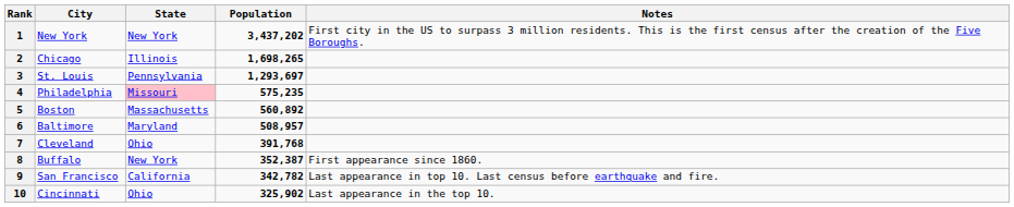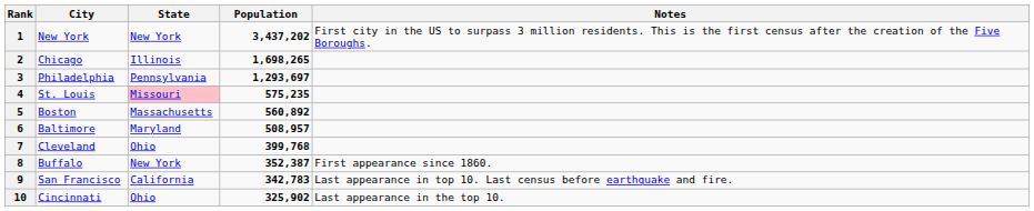 <table class="wikitable plainrowheaders" style="width:100%">
 <tr>
 <th scope="col" style="width:3%;">Rank</th>
 <th scope="col" style="width:9%;">City</th>
 <th scope="col" style="width:9%;">State</th>
 <th scope="col" style="width:9%;">Population</th>
 <th scope="col" style="width:70%;">Notes</th>
 </tr>
 <tr>
 <th scope="row">1</th>
 <td><a href='#'>New York</a></td>
 <td><a href='#'>New York</a></td>
 <td align="right"><strong>3,437,202</strong></td>
 <td>First city in the US to surpass 3 million residents. This is the first census after the creation of the <a href='#'>Five Boroughs</a>.</td>
 </tr>
 <tr>
 <th scope="row">2</th>
 <td><a href='#'>Chicago</a></td>
 <td><a href='#'>Illinois</a></td>
 <td align="right"><strong>1,698,265</strong></td>
 <td></td>
 </tr>
 <tr>
 <th scope="row">3</th>
-<td><a href='#'>St. Louis</a></td>
+<td><a href='#'>Philadelphia</a></td>
 <td><a href='#'>Pennsylvania</a></td>
 <td align="right"><strong>1,293,697</strong></td>
 <td></td>
 </tr>
 <tr>
 <th scope="row">4</th>
-<td><a href='#'>Philadelphia</a></td>
+<td><a href='#'>St. Louis</a></td>
 <td style="background: pink;"><a href='#'>Missouri</a></td>
 <td align="right"><strong>575,235</strong></td>
 <td></td>
 </tr>
 <tr>
 <th scope="row">5</th>
 <td><a href='#'>Boston</a></td>
 <td><a href='#'>Massachusetts</a></td>
 <td align="right"><strong>560,892</strong></td>
 <td></td>
 </tr>
 <tr>
 <th scope="row">6</th>
 <td><a href='#'>Baltimore</a></td>
 <td><a href='#'>Maryland</a></td>
 <td align="right"><strong>508,957</strong></td>
 <td></td>
 </tr>
 <tr>
 <th scope="row">7</th>
 <td><a href='#'>Cleveland</a></td>
 <td><a href='#'>Ohio</a></td>
-<td align="right"><strong>391,768</strong></td>
+<td align="right"><strong>399,768</strong></td>
 <td></td>
 </tr>
 <tr>
 <th scope="row">8</th>
 <td><a href='#'>Buffalo</a></td>
 <td><a href='#'>New York</a></td>
 <td align="right"><strong>352,387</strong></td>
 <td>First appearance since 1860.</td>
 </tr>
 <tr>
 <th scope="row">9</th>
 <td><a href='#'>San Francisco</a></td>
 <td><a href='#'>California</a></td>
-<td align="right"><strong>342,782</strong></td>
+<td align="right"><strong>342,783</strong></td>
 <td>Last appearance in top 10. Last census before <a href='#'>earthquake</a> and fire.</td>
 </tr>
 <tr>
 <th scope="row">10</th>
 <td><a href='#'>Cincinnati</a></td>
 <td><a href='#'>Ohio</a></td>
 <td align="right"><strong>325,902</strong></td>
 <td>Last appearance in the top 10.</td>
 </tr>
 </table>
